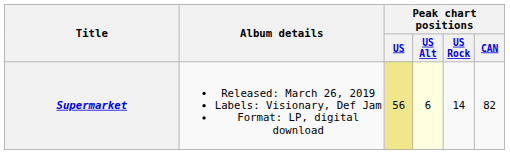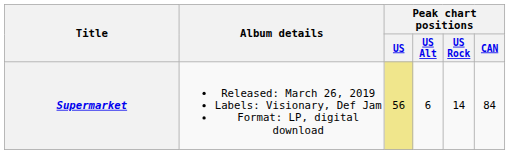 <table class="wikitable plainrowheaders" style="text-align:center;">
 <tr>
 <th scope="col" rowspan="2" style="width:20em;">Title</th>
 <th scope="col" rowspan="2" style="width:23em;">Album details</th>
 <th scope="col" colspan="4">Peak chart positions</th>
 </tr>
 <tr>
 <th scope="col" style="width:3em;font-size:90%;"><a href='#'>US</a><br></th>
 <th scope="col" style="width:3em;font-size:90%;"><a href='#'>US<br>Alt</a><br></th>
 <th scope="col" style="width:3em;font-size:90%;"><a href='#'>US<br>Rock</a><br></th>
 <th scope="col" style="width:3em;font-size:90%;"><a href='#'>CAN</a><br></th>
 </tr>
 <tr>
 <th scope="row"><em><a href='#'>Supermarket</a></em></th>
 <td><br><ul><li>Released: March 26, 2019</li><li>Labels: Visionary, Def Jam</li><li>Format: LP, digital download</li></ul></td>
 <td style="background: khaki;">56</td>
-<td style="background: lightyellow;">6</td>
+<td>6</td>
 <td>14</td>
-<td>82</td>
+<td>84</td>
 </tr>
 </table>
